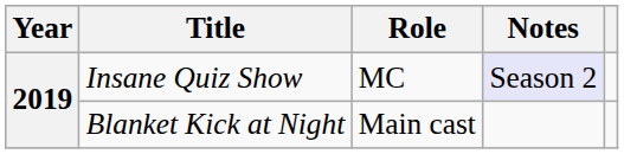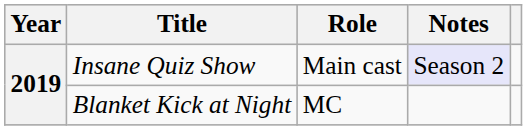 <table class="wikitable plainrowheaders sortable">
 <tr>
 <th scope="col">Year</th>
 <th scope="col">Title</th>
 <th scope="col">Role</th>
 <th scope="col">Notes</th>
 <th scope="col" class="unsortable"></th>
 </tr>
 <tr>
 <th scope="row" rowspan="2">2019</th>
 <td><em>Insane Quiz Show </em></td>
-<td>MC</td>
+<td>Main cast</td>
 <td style="background: lavender;">Season 2</td>
 <td style="text-align:center"></td>
 </tr>
 <tr>
 <td><em>Blanket Kick at Night</em></td>
-<td>Main cast</td>
+<td>MC</td>
 <td></td>
 <td style="text-align:center"></td>
 </tr>
 </table>
